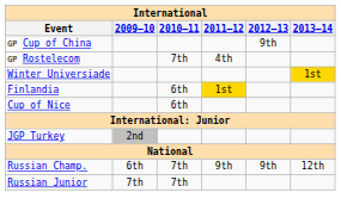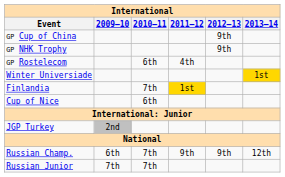 <table class="wikitable" style="text-align:center">
 <tr>
 <th style="background-color: #ffdead; " colspan=6 align=center><strong>International</strong></th>
 </tr>
 <tr>
 <th>Event</th>
 <th><a href='#'>2009–10</a></th>
 <th><a href='#'>2010–11</a></th>
 <th><a href='#'>2011–12</a></th>
 <th><a href='#'>2012–13</a></th>
 <th><a href='#'>2013–14</a></th>
 </tr>
 <tr>
 <td align=left><small>GP</small> <a href='#'>Cup of China</a></td>
 <td></td>
 <td></td>
 <td></td>
 <td>9th</td>
 <td></td>
 </tr>
 <tr>
+<td align=left><small>GP</small> <a href='#'>NHK Trophy</a></td>
+<td></td>
+<td></td>
+<td></td>
+<td>9th</td>
+<td></td>
+</tr>
+<tr>
 <td align=left><small>GP</small> <a href='#'>Rostelecom</a></td>
 <td></td>
-<td>7th</td>
+<td>6th</td>
 <td>4th</td>
 <td></td>
 <td></td>
 </tr>
 <tr>
 <td align=left><a href='#'>Winter Universiade</a></td>
 <td></td>
 <td></td>
 <td></td>
 <td></td>
 <td bgcolor=gold>1st</td>
 </tr>
 <tr>
 <td align=left><a href='#'>Finlandia</a></td>
 <td></td>
-<td>6th</td>
+<td>7th</td>
 <td bgcolor=gold>1st</td>
 <td></td>
 <td></td>
 </tr>
 <tr>
 <td align=left><a href='#'>Cup of Nice</a></td>
 <td></td>
 <td>6th</td>
 <td></td>
 <td></td>
 <td></td>
 </tr>
 <tr>
 <th style="background-color: #ffdead; " colspan=6 align=center><strong>International: Junior</strong></th>
 </tr>
 <tr>
 <td align=left><a href='#'>JGP Turkey</a></td>
 <td bgcolor=silver>2nd</td>
 <td></td>
 <td></td>
 <td></td>
 <td></td>
 </tr>
 <tr>
 <th style="background-color: #ffdead; " colspan=6 align=center><strong>National</strong></th>
 </tr>
 <tr>
 <td align=left><a href='#'>Russian Champ.</a></td>
 <td>6th</td>
 <td>7th</td>
 <td>9th</td>
 <td>9th</td>
 <td>12th</td>
 </tr>
 <tr>
 <td align=left><a href='#'>Russian Junior</a></td>
 <td>7th</td>
 <td>7th</td>
 <td></td>
 <td></td>
 <td></td>
 </tr>
 </table>
